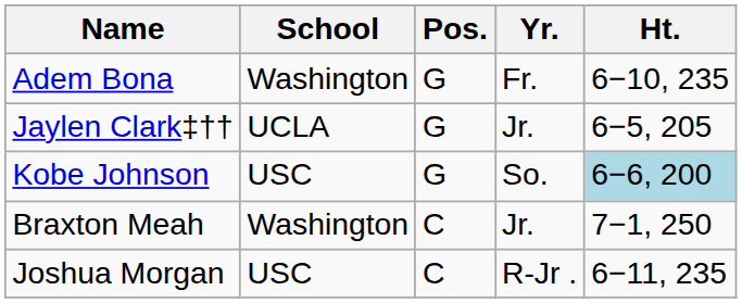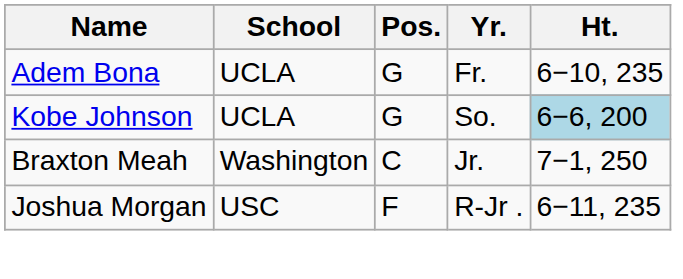 <table class="wikitable">
 <tr>
 <th>Name</th>
 <th>School</th>
 <th>Pos.</th>
 <th>Yr.</th>
 <th>Ht.</th>
 </tr>
 <tr>
 <td><a href='#'>Adem Bona</a></td>
-<td ! style=>Washington</td>
+<td ! style=>UCLA</td>
 <td>G</td>
 <td>Fr.</td>
 <td>6−10, 235</td>
 </tr>
 <tr>
-<td><a href='#'>Jaylen Clark</a>‡††</td>
+<td><a href='#'>Kobe Johnson</a></td>
 <td ! style=>UCLA</td>
-<td>G</td>
-<td>Jr.</td>
-<td>6−5, 205</td>
-</tr>
-<tr>
-<td><a href='#'>Kobe Johnson</a></td>
-<td ! style=>USC</td>
 <td>G</td>
 <td>So.</td>
 <td style="background: lightblue;">6−6, 200</td>
 </tr>
 <tr>
 <td>Braxton Meah</td>
 <td ! style=>Washington</td>
 <td>C</td>
 <td>Jr.</td>
 <td>7−1, 250</td>
 </tr>
 <tr>
 <td>Joshua Morgan</td>
 <td ! style=>USC</td>
-<td>C</td>
+<td>F</td>
 <td>R-Jr .</td>
 <td>6−11, 235</td>
 </tr>
 </table>
